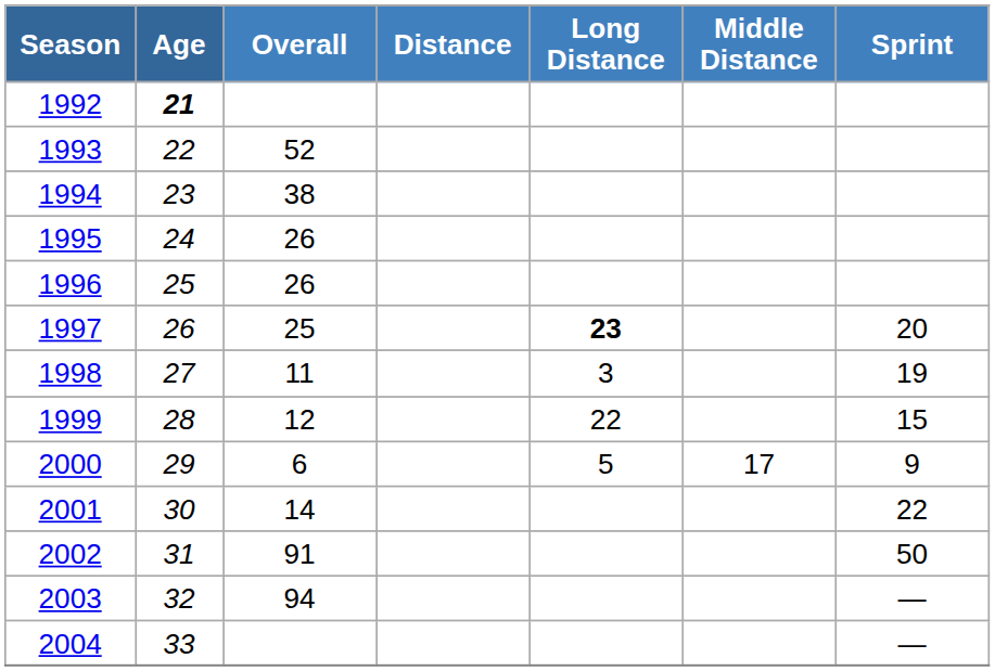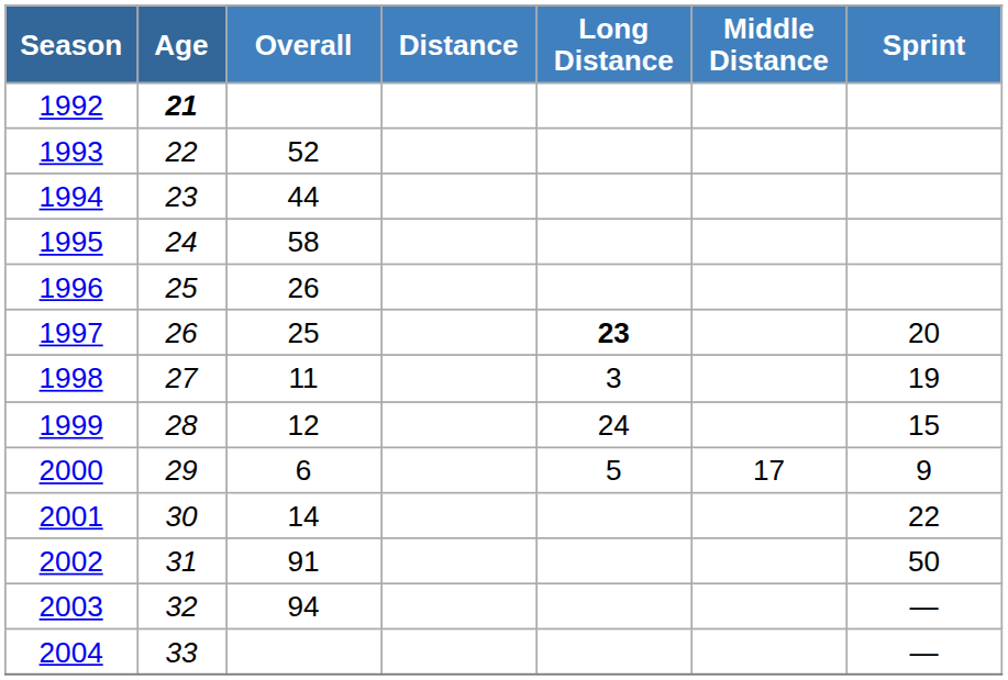 <table class="wikitable" style="font-size:95%; text-align:center; border:grey solid 1px; border-collapse:collapse; background:#ffffff;">
 <tr>
 <th style="background-color:#369; color:white; width:60px;" rowspan="2"> Season </th>
 <th style="background-color:#369; color:white; width:40px;" rowspan="2"> Age </th>
 </tr>
 <tr>
 <th style="background-color:#4180be; color:white; width:75px;">Overall</th>
 <th style="background-color:#4180be; color:white; width:75px;">Distance</th>
 <th style="background-color:#4180be; color:white; width:75px;">Long Distance</th>
 <th style="background-color:#4180be; color:white; width:75px;">Middle Distance</th>
 <th style="background-color:#4180be; color:white; width:75px;">Sprint</th>
 </tr>
 <tr>
 <td><a href='#'>1992</a></td>
 <td><strong><em>21</em></strong></td>
 <td></td>
 <td></td>
 <td></td>
 <td></td>
 <td></td>
 </tr>
 <tr>
 <td><a href='#'>1993</a></td>
 <td><em>22</em></td>
 <td>52</td>
 <td></td>
 <td></td>
 <td></td>
 <td></td>
 </tr>
 <tr>
 <td><a href='#'>1994</a></td>
 <td><em>23</em></td>
-<td>38</td>
+<td>44</td>
 <td></td>
 <td></td>
 <td></td>
 <td></td>
 </tr>
 <tr>
 <td><a href='#'>1995</a></td>
 <td><em>24</em></td>
-<td>26</td>
+<td>58</td>
 <td></td>
 <td></td>
 <td></td>
 <td></td>
 </tr>
 <tr>
 <td><a href='#'>1996</a></td>
 <td><em>25</em></td>
 <td>26</td>
 <td></td>
 <td></td>
 <td></td>
 <td></td>
 </tr>
 <tr>
 <td><a href='#'>1997</a></td>
 <td><em>26</em></td>
 <td>25</td>
 <td></td>
 <td><strong>23</strong></td>
 <td></td>
 <td>20</td>
 </tr>
 <tr>
 <td><a href='#'>1998</a></td>
 <td><em>27</em></td>
 <td>11</td>
 <td></td>
 <td>3</td>
 <td></td>
 <td>19</td>
 </tr>
 <tr>
 <td><a href='#'>1999</a></td>
 <td><em>28</em></td>
 <td>12</td>
 <td></td>
-<td>22</td>
+<td>24</td>
 <td></td>
 <td>15</td>
 </tr>
 <tr>
 <td><a href='#'>2000</a></td>
 <td><em>29</em></td>
 <td>6</td>
 <td></td>
 <td>5</td>
 <td>17</td>
 <td>9</td>
 </tr>
 <tr>
 <td><a href='#'>2001</a></td>
 <td><em>30</em></td>
 <td>14</td>
 <td></td>
 <td></td>
 <td></td>
 <td>22</td>
 </tr>
 <tr>
 <td><a href='#'>2002</a></td>
 <td><em>31</em></td>
 <td>91</td>
 <td></td>
 <td></td>
 <td></td>
 <td>50</td>
 </tr>
 <tr>
 <td><a href='#'>2003</a></td>
 <td><em>32</em></td>
 <td>94</td>
 <td></td>
 <td></td>
 <td></td>
 <td>—</td>
 </tr>
 <tr>
 <td><a href='#'>2004</a></td>
 <td><em>33</em></td>
 <td></td>
 <td></td>
 <td></td>
 <td></td>
 <td>—</td>
 </tr>
 <tr>
 </tr>
 </table>
